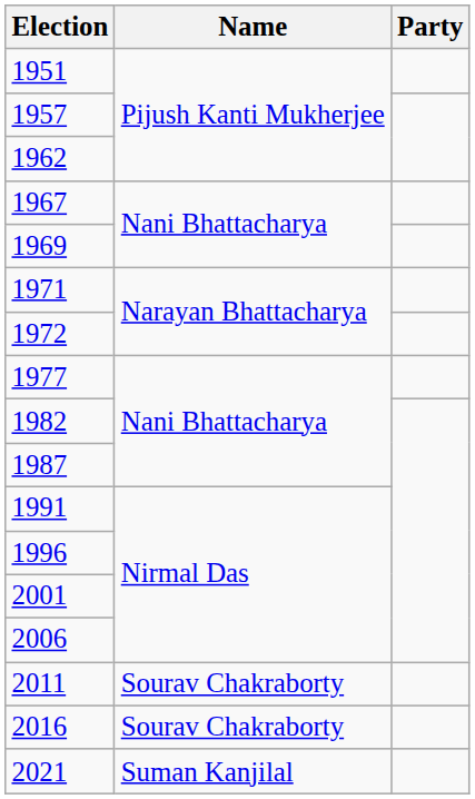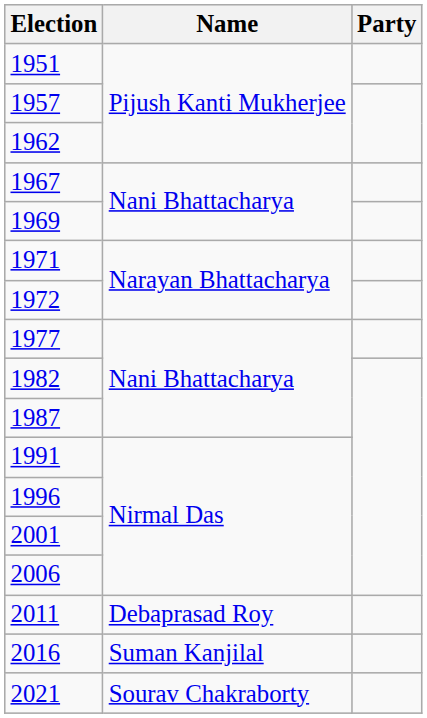 <table class="wikitable sortable">
 <tr>
 <th>Election</th>
 <th>Name</th>
 <th colspan=2>Party</th>
 </tr>
 <tr>
 <td><a href='#'>1951</a></td>
 <td rowspan="3"><a href='#'>Pijush Kanti Mukherjee</a></td>
 <td></td>
 </tr>
 <tr>
 <td><a href='#'>1957</a></td>
 </tr>
 <tr>
 <td><a href='#'>1962</a></td>
 </tr>
 <tr>
 <td><a href='#'>1967</a></td>
 <td rowspan="2"><a href='#'>Nani Bhattacharya</a></td>
 <td></td>
 </tr>
 <tr>
 <td><a href='#'>1969</a></td>
 </tr>
 <tr>
 <td><a href='#'>1971</a></td>
 <td rowspan="2"><a href='#'>Narayan Bhattacharya</a></td>
 <td></td>
 </tr>
 <tr>
 <td><a href='#'>1972</a></td>
 </tr>
 <tr>
 <td><a href='#'>1977</a></td>
 <td rowspan="3"><a href='#'>Nani Bhattacharya</a></td>
 <td></td>
 </tr>
 <tr>
 <td><a href='#'>1982</a></td>
 </tr>
 <tr>
 <td><a href='#'>1987</a></td>
 </tr>
 <tr>
 <td><a href='#'>1991</a></td>
 <td rowspan="4"><a href='#'>Nirmal Das</a></td>
 </tr>
 <tr>
 <td><a href='#'>1996</a></td>
 </tr>
 <tr>
 <td><a href='#'>2001</a></td>
 </tr>
 <tr>
 <td><a href='#'>2006</a></td>
 </tr>
 <tr>
 <td><a href='#'>2011</a></td>
-<td><a href='#'>Sourav Chakraborty</a></td>
+<td><a href='#'>Debaprasad Roy</a></td>
 <td></td>
 </tr>
 <tr>
 <td><a href='#'>2016</a></td>
-<td><a href='#'>Sourav Chakraborty</a></td>
+<td><a href='#'>Suman Kanjilal</a></td>
 <td></td>
 </tr>
 <tr>
 <td><a href='#'>2021</a></td>
-<td><a href='#'>Suman Kanjilal</a></td>
+<td><a href='#'>Sourav Chakraborty</a></td>
 <td></td>
 </tr>
 </table>
